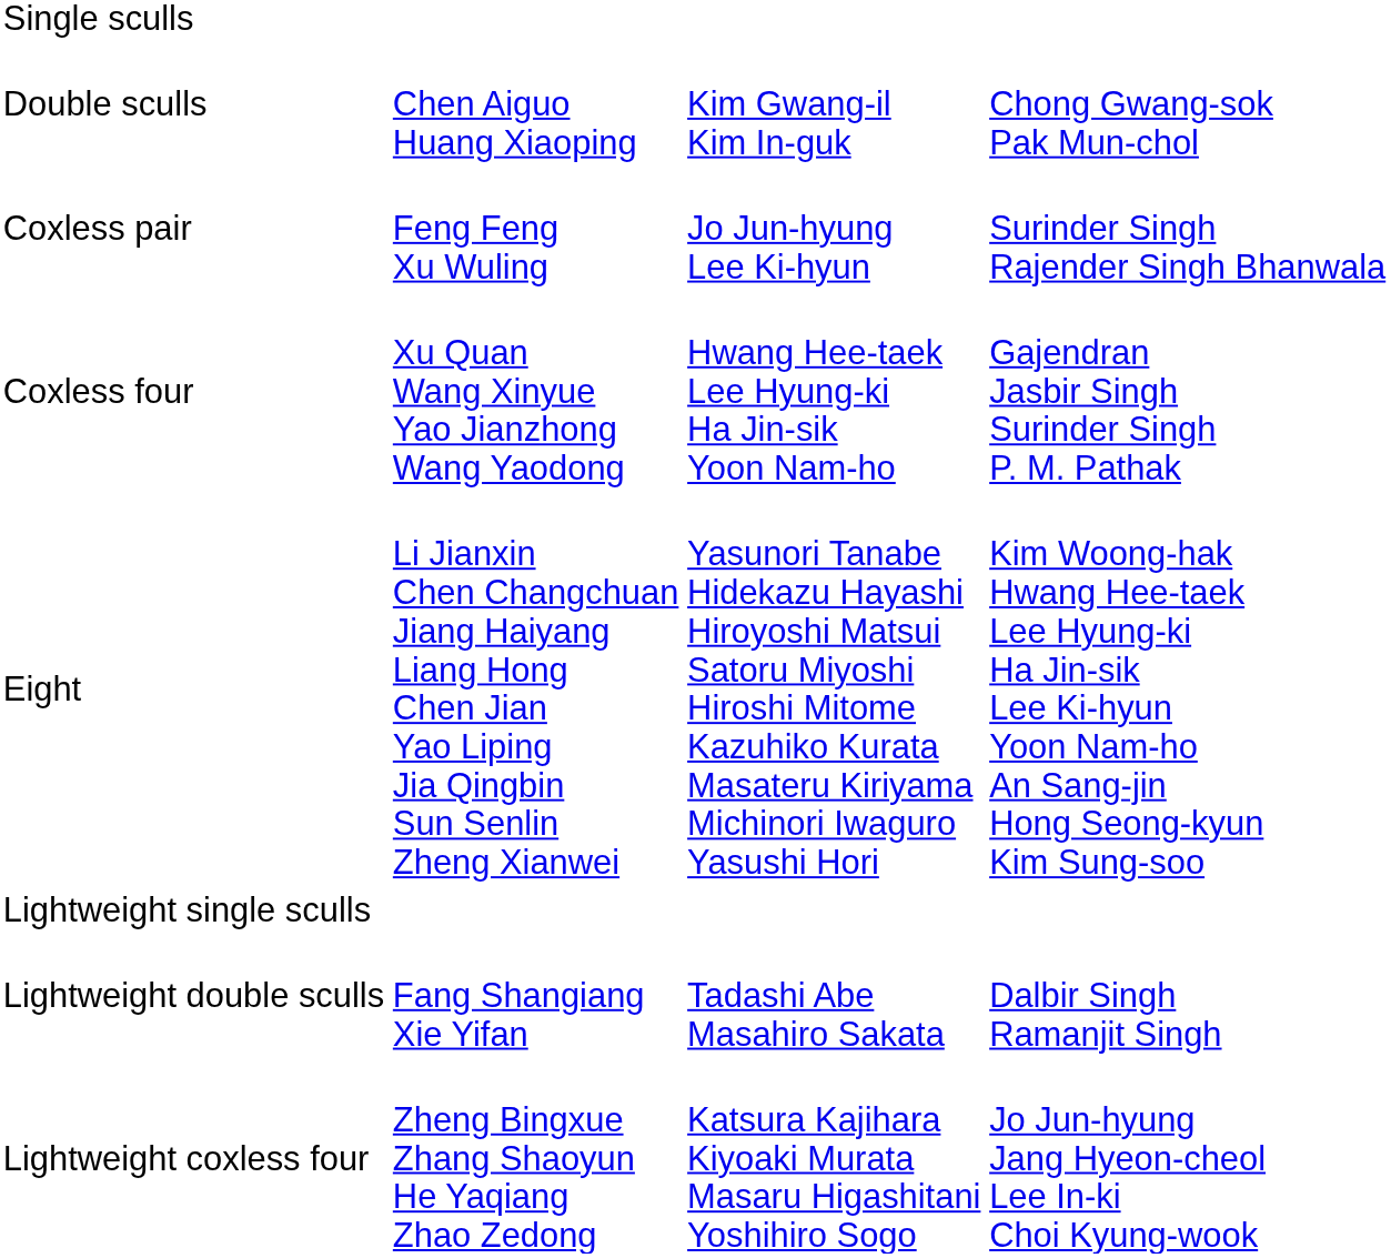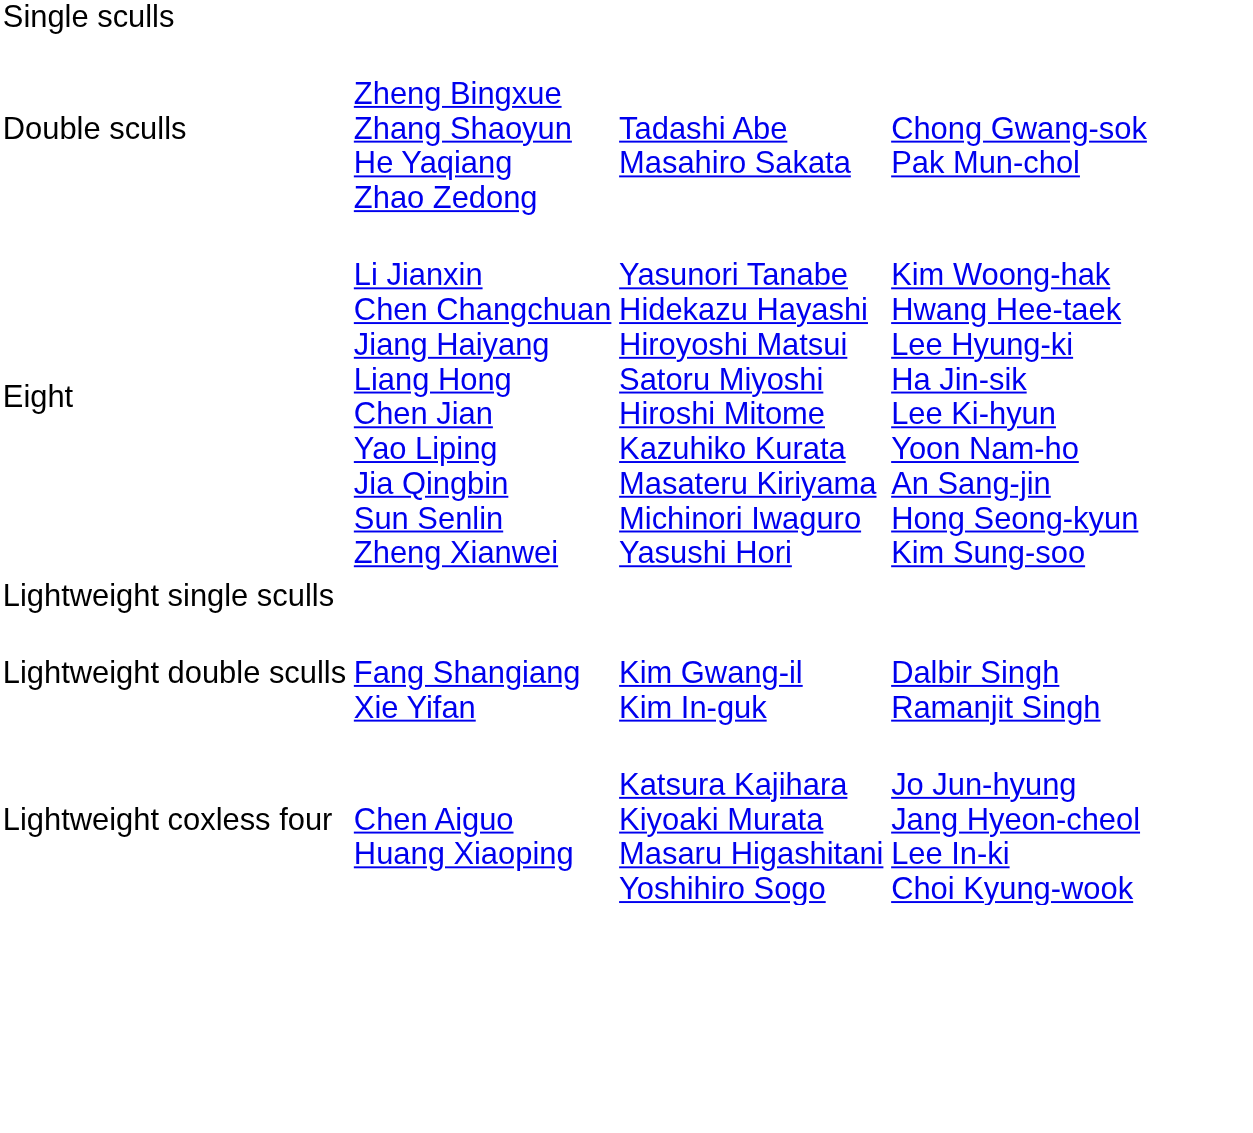 <table>
 <tr>
 <td>Single sculls</td>
 <td></td>
 <td></td>
 <td></td>
 </tr>
 <tr>
 <td>Double sculls</td>
-<td><br><a href='#'>Chen Aiguo</a><br><a href='#'>Huang Xiaoping</a></td>
-<td><br><a href='#'>Kim Gwang-il</a><br><a href='#'>Kim In-guk</a></td>
+<td><br><a href='#'>Zheng Bingxue</a><br><a href='#'>Zhang Shaoyun</a><br><a href='#'>He Yaqiang</a><br><a href='#'>Zhao Zedong</a></td>
+<td><br><a href='#'>Tadashi Abe</a><br><a href='#'>Masahiro Sakata</a></td>
 <td><br><a href='#'>Chong Gwang-sok</a><br><a href='#'>Pak Mun-chol</a></td>
-</tr>
-<tr>
-<td>Coxless pair</td>
-<td><br><a href='#'>Feng Feng</a><br><a href='#'>Xu Wuling</a></td>
-<td><br><a href='#'>Jo Jun-hyung</a><br><a href='#'>Lee Ki-hyun</a></td>
-<td><br><a href='#'>Surinder Singh</a><br><a href='#'>Rajender Singh Bhanwala</a></td>
-</tr>
-<tr>
-<td>Coxless four</td>
-<td><br><a href='#'>Xu Quan</a><br><a href='#'>Wang Xinyue</a><br><a href='#'>Yao Jianzhong</a><br><a href='#'>Wang Yaodong</a></td>
-<td><br><a href='#'>Hwang Hee-taek</a><br><a href='#'>Lee Hyung-ki</a><br><a href='#'>Ha Jin-sik</a><br><a href='#'>Yoon Nam-ho</a></td>
-<td><br><a href='#'>Gajendran</a><br><a href='#'>Jasbir Singh</a><br><a href='#'>Surinder Singh</a><br><a href='#'>P. M. Pathak</a></td>
 </tr>
 <tr>
 <td>Eight</td>
 <td><br><a href='#'>Li Jianxin</a><br><a href='#'>Chen Changchuan</a><br><a href='#'>Jiang Haiyang</a><br><a href='#'>Liang Hong</a><br><a href='#'>Chen Jian</a><br><a href='#'>Yao Liping</a><br><a href='#'>Jia Qingbin</a><br><a href='#'>Sun Senlin</a><br><a href='#'>Zheng Xianwei</a></td>
 <td><br><a href='#'>Yasunori Tanabe</a><br><a href='#'>Hidekazu Hayashi</a><br><a href='#'>Hiroyoshi Matsui</a><br><a href='#'>Satoru Miyoshi</a><br><a href='#'>Hiroshi Mitome</a><br><a href='#'>Kazuhiko Kurata</a><br><a href='#'>Masateru Kiriyama</a><br><a href='#'>Michinori Iwaguro</a><br><a href='#'>Yasushi Hori</a></td>
 <td><br><a href='#'>Kim Woong-hak</a><br><a href='#'>Hwang Hee-taek</a><br><a href='#'>Lee Hyung-ki</a><br><a href='#'>Ha Jin-sik</a><br><a href='#'>Lee Ki-hyun</a><br><a href='#'>Yoon Nam-ho</a><br><a href='#'>An Sang-jin</a><br><a href='#'>Hong Seong-kyun</a><br><a href='#'>Kim Sung-soo</a></td>
 </tr>
 <tr>
 <td>Lightweight single sculls</td>
 <td></td>
 <td></td>
 <td></td>
 </tr>
 <tr>
 <td>Lightweight double sculls</td>
 <td><br><a href='#'>Fang Shangiang</a><br><a href='#'>Xie Yifan</a></td>
-<td><br><a href='#'>Tadashi Abe</a><br><a href='#'>Masahiro Sakata</a></td>
+<td><br><a href='#'>Kim Gwang-il</a><br><a href='#'>Kim In-guk</a></td>
 <td><br><a href='#'>Dalbir Singh</a><br><a href='#'>Ramanjit Singh</a></td>
 </tr>
 <tr>
 <td>Lightweight coxless four</td>
-<td><br><a href='#'>Zheng Bingxue</a><br><a href='#'>Zhang Shaoyun</a><br><a href='#'>He Yaqiang</a><br><a href='#'>Zhao Zedong</a></td>
+<td><br><a href='#'>Chen Aiguo</a><br><a href='#'>Huang Xiaoping</a></td>
 <td><br><a href='#'>Katsura Kajihara</a><br><a href='#'>Kiyoaki Murata</a><br><a href='#'>Masaru Higashitani</a><br><a href='#'>Yoshihiro Sogo</a></td>
 <td><br><a href='#'>Jo Jun-hyung</a><br><a href='#'>Jang Hyeon-cheol</a><br><a href='#'>Lee In-ki</a><br><a href='#'>Choi Kyung-wook</a></td>
 </tr>
 </table>
